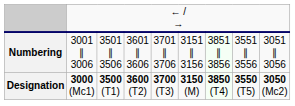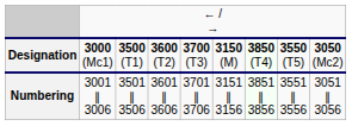 <table class="wikitable" style="text-align:center">
 <tr style="border-bottom:3px solid #020066">
 <td style="background:#ccc"></td>
 <td colspan="8"><div>←  / </div><div> →</div></td>
+</tr>
+<tr>
+<th>Designation</th>
+<td><strong>3000</strong><br>(Mc1)</td>
+<td><strong>3500</strong><br>(T1)</td>
+<td><strong>3600</strong><br>(T2)</td>
+<td><strong>3700</strong><br>(T3)</td>
+<td><strong>3150</strong><br>(M)</td>
+<td style="background: #F5FFF5"><strong>3850</strong><br>(T4)</td>
+<td><strong>3550</strong><br>(T5)</td>
+<td><strong>3050</strong><br>(Mc2)</td>
 </tr>
 <tr style="border-top:3px solid #020066">
 <th>Numbering</th>
 <td>3001<br>∥<br>3006</td>
 <td>3501<br>∥<br>3506</td>
 <td>3601<br>∥<br>3606</td>
 <td>3701<br>∥<br>3706</td>
 <td>3151<br>∥<br>3156</td>
 <td style="background: #F5FFF5">3851<br>∥<br>3856</td>
 <td>3551<br>∥<br>3556</td>
 <td>3051<br>∥<br>3056</td>
 </tr>
-<tr>
-<th>Designation</th>
-<td><strong>3000</strong><br>(Mc1)</td>
-<td><strong>3500</strong><br>(T1)</td>
-<td><strong>3600</strong><br>(T2)</td>
-<td><strong>3700</strong><br>(T3)</td>
-<td><strong>3150</strong><br>(M)</td>
-<td style="background: #F5FFF5"><strong>3850</strong><br>(T4)</td>
-<td><strong>3550</strong><br>(T5)</td>
-<td><strong>3050</strong><br>(Mc2)</td>
-</tr>
 </table>
